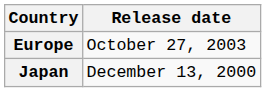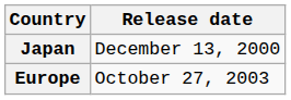 <table class="wikitable plainrowheaders">
 <tr>
 <th>Country</th>
 <th>Release date</th>
 </tr>
 <tr>
+<th scope="row">Japan</th>
+<td>December 13, 2000</td>
+</tr>
+<tr>
 <th scope="row">Europe</th>
 <td>October 27, 2003</td>
 </tr>
-<tr>
-<th scope="row">Japan</th>
-<td>December 13, 2000</td>
-</tr>
 </table>
